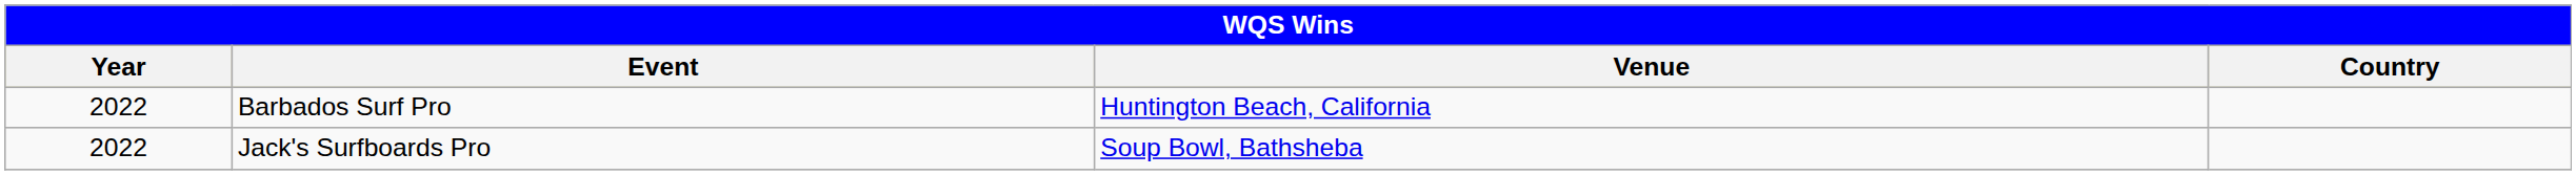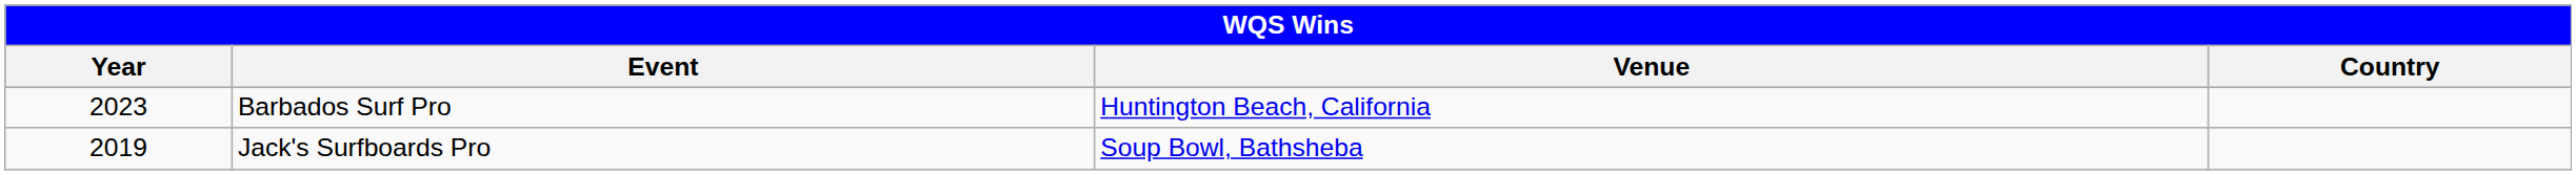 <table class="wikitable" style="width:100%;">
 <tr bgcolor=skyblue>
 <td colspan=4; style="background: blue; color: white" align="center"><strong>WQS Wins</strong></td>
 </tr>
 <tr bgcolor=#bdb76b>
 <th>Year</th>
 <th>Event</th>
 <th>Venue</th>
 <th>Country</th>
 </tr>
 <tr>
-<td style=text-align:center>2022</td>
+<td style=text-align:center>2023</td>
 <td>Barbados Surf Pro</td>
 <td><a href='#'>Huntington Beach, California</a></td>
 <td></td>
 </tr>
 <tr>
-<td style=text-align:center>2022</td>
+<td style=text-align:center>2019</td>
 <td>Jack's Surfboards Pro</td>
 <td><a href='#'>Soup Bowl, Bathsheba</a></td>
 <td></td>
 </tr>
 </table>
